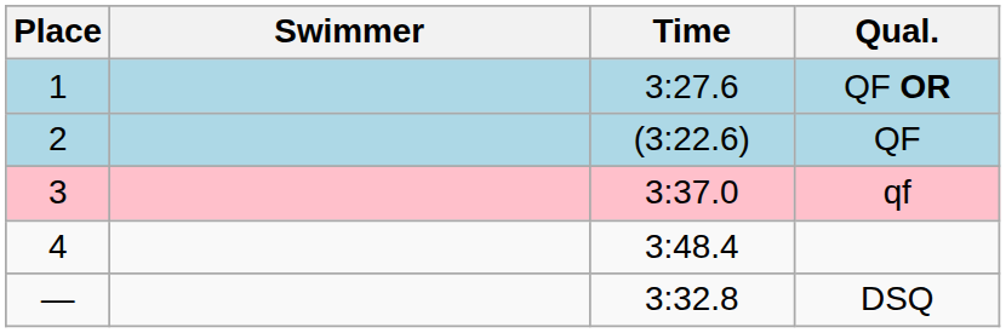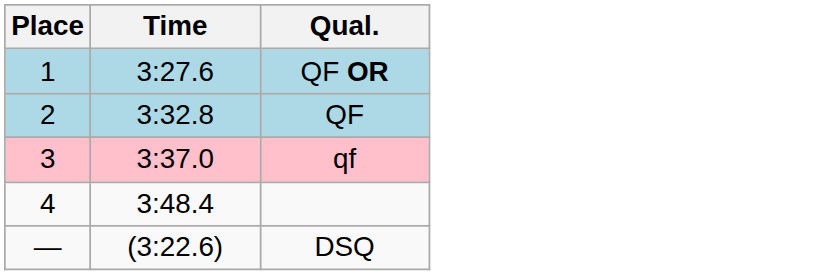 <table class=wikitable style="text-align:center">
 <tr>
 <th>Place</th>
-<th width=220>Swimmer</th>
 <th width=90>Time</th>
 <th width=90>Qual.</th>
 </tr>
 <tr bgcolor=lightblue>
 <td>1</td>
-<td align=left></td>
 <td>3:27.6</td>
 <td>QF <strong>OR</strong></td>
 </tr>
 <tr bgcolor=lightblue>
 <td>2</td>
-<td align=left></td>
-<td>(3:22.6)</td>
+<td>3:32.8</td>
 <td>QF</td>
 </tr>
 <tr bgcolor=pink>
 <td>3</td>
-<td align=left></td>
 <td>3:37.0</td>
 <td>qf</td>
 </tr>
 <tr>
 <td>4</td>
-<td align=left></td>
 <td>3:48.4</td>
 <td></td>
 </tr>
 <tr>
 <td>—</td>
-<td align=left></td>
-<td>3:32.8</td>
+<td>(3:22.6)</td>
 <td>DSQ</td>
 </tr>
 </table>
